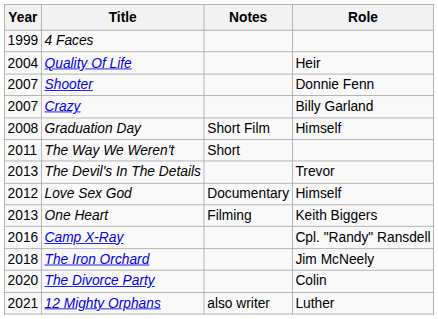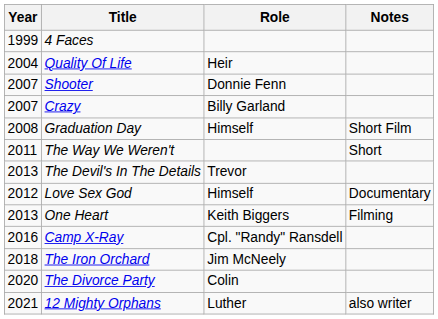 <table class="wikitable sortable">
 <tr style="height: 30px;">
 <th>Year</th>
 <th>Title</th>
+<th>Role</th>
 <th class = "unsortable">Notes</th>
-<th>Role</th>
 </tr>
 <tr>
 <td>1999</td>
 <td><em>4 Faces</em></td>
 <td></td>
 <td></td>
 </tr>
 <tr>
 <td>2004</td>
 <td><em><a href='#'>Quality Of Life</a></em></td>
+<td>Heir</td>
 <td></td>
-<td>Heir</td>
 </tr>
 <tr>
 <td>2007</td>
 <td><em><a href='#'>Shooter</a></em></td>
+<td>Donnie Fenn</td>
 <td></td>
-<td>Donnie Fenn</td>
 </tr>
 <tr>
 <td>2007</td>
 <td><em><a href='#'>Crazy</a></em></td>
+<td>Billy Garland</td>
 <td></td>
-<td>Billy Garland</td>
 </tr>
 <tr>
 <td>2008</td>
 <td><em>Graduation Day</em></td>
+<td>Himself</td>
 <td>Short Film</td>
-<td>Himself</td>
 </tr>
 <tr>
 <td>2011</td>
 <td><em>The Way We Weren't</em></td>
+<td></td>
 <td>Short</td>
-<td></td>
 </tr>
 <tr>
 <td>2013</td>
 <td><em>The Devil's In The Details</em></td>
+<td>Trevor</td>
 <td></td>
-<td>Trevor</td>
 </tr>
 <tr>
 <td>2012</td>
 <td><em>Love Sex God</em></td>
+<td>Himself</td>
 <td>Documentary</td>
-<td>Himself</td>
 </tr>
 <tr>
 <td>2013</td>
 <td><em>One Heart</em></td>
+<td>Keith Biggers</td>
 <td>Filming</td>
-<td>Keith Biggers</td>
 </tr>
 <tr>
 <td>2016</td>
 <td><em><a href='#'>Camp X-Ray</a></em></td>
+<td>Cpl. "Randy" Ransdell</td>
 <td></td>
-<td>Cpl. "Randy" Ransdell</td>
 </tr>
 <tr>
 <td>2018</td>
 <td><em><a href='#'>The Iron Orchard</a></em></td>
+<td>Jim McNeely</td>
 <td></td>
-<td>Jim McNeely</td>
 </tr>
 <tr>
 <td>2020</td>
 <td><em><a href='#'>The Divorce Party</a></em></td>
+<td>Colin</td>
 <td></td>
-<td>Colin</td>
 </tr>
 <tr>
 <td>2021</td>
 <td><em><a href='#'>12 Mighty Orphans</a></em></td>
+<td>Luther</td>
 <td>also writer</td>
-<td>Luther</td>
 </tr>
 </table>
